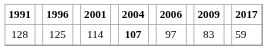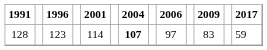 <table align="center" rules="all" cellspacing="0" cellpadding="5" style="border: 1px solid #999; border-right: 2px solid #999; border-bottom:2px solid #999">
 <tr>
 <th>1991</th>
 <th></th>
 <th>1996</th>
 <th></th>
 <th>2001</th>
 <th></th>
 <th>2004</th>
 <th></th>
 <th>2006</th>
 <th></th>
 <th>2009</th>
 <th></th>
 <th>2017</th>
 </tr>
 <tr>
 <td align=center>128</td>
 <td></td>
-<td align=center>125</td>
+<td align=center>123</td>
 <td></td>
 <td align=center>114</td>
 <td></td>
 <td align=center><strong>107</strong></td>
 <td></td>
 <td align=center>97</td>
 <td></td>
 <td align=center>83</td>
 <td></td>
 <td>59</td>
 </tr>
 </table>
